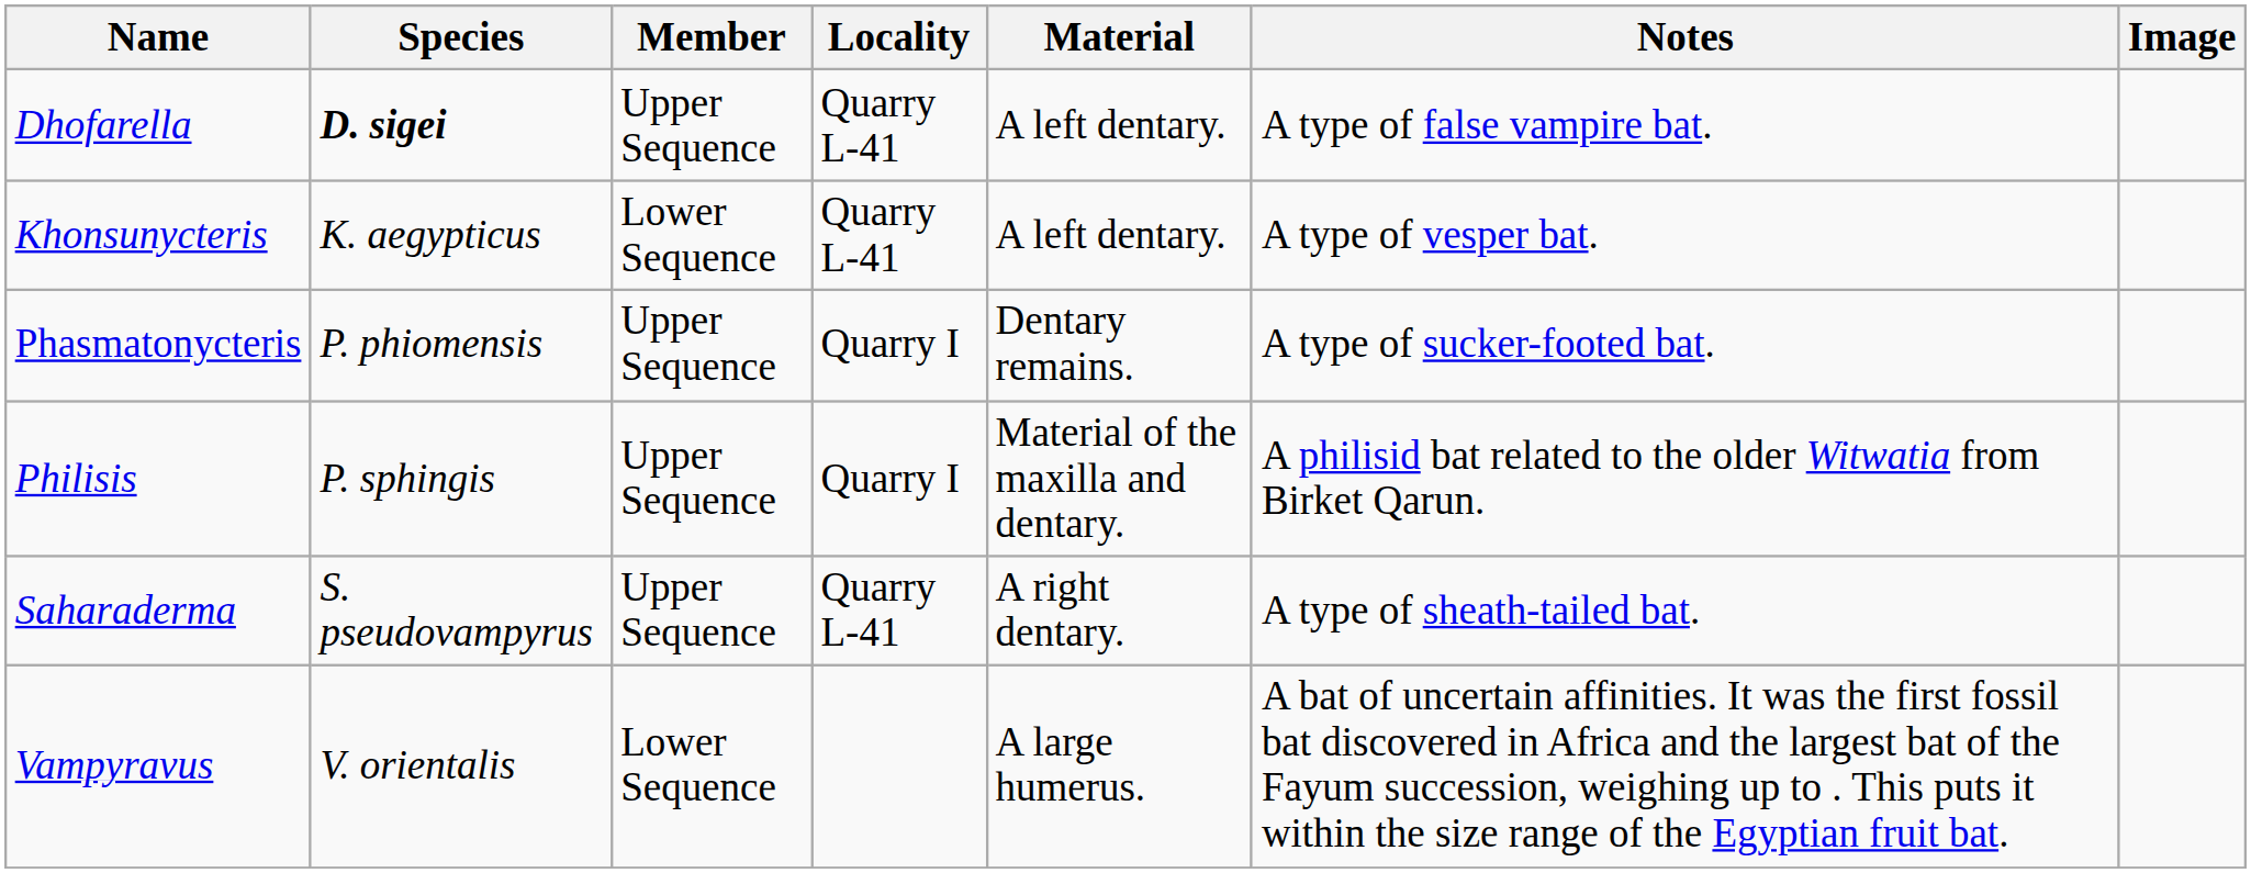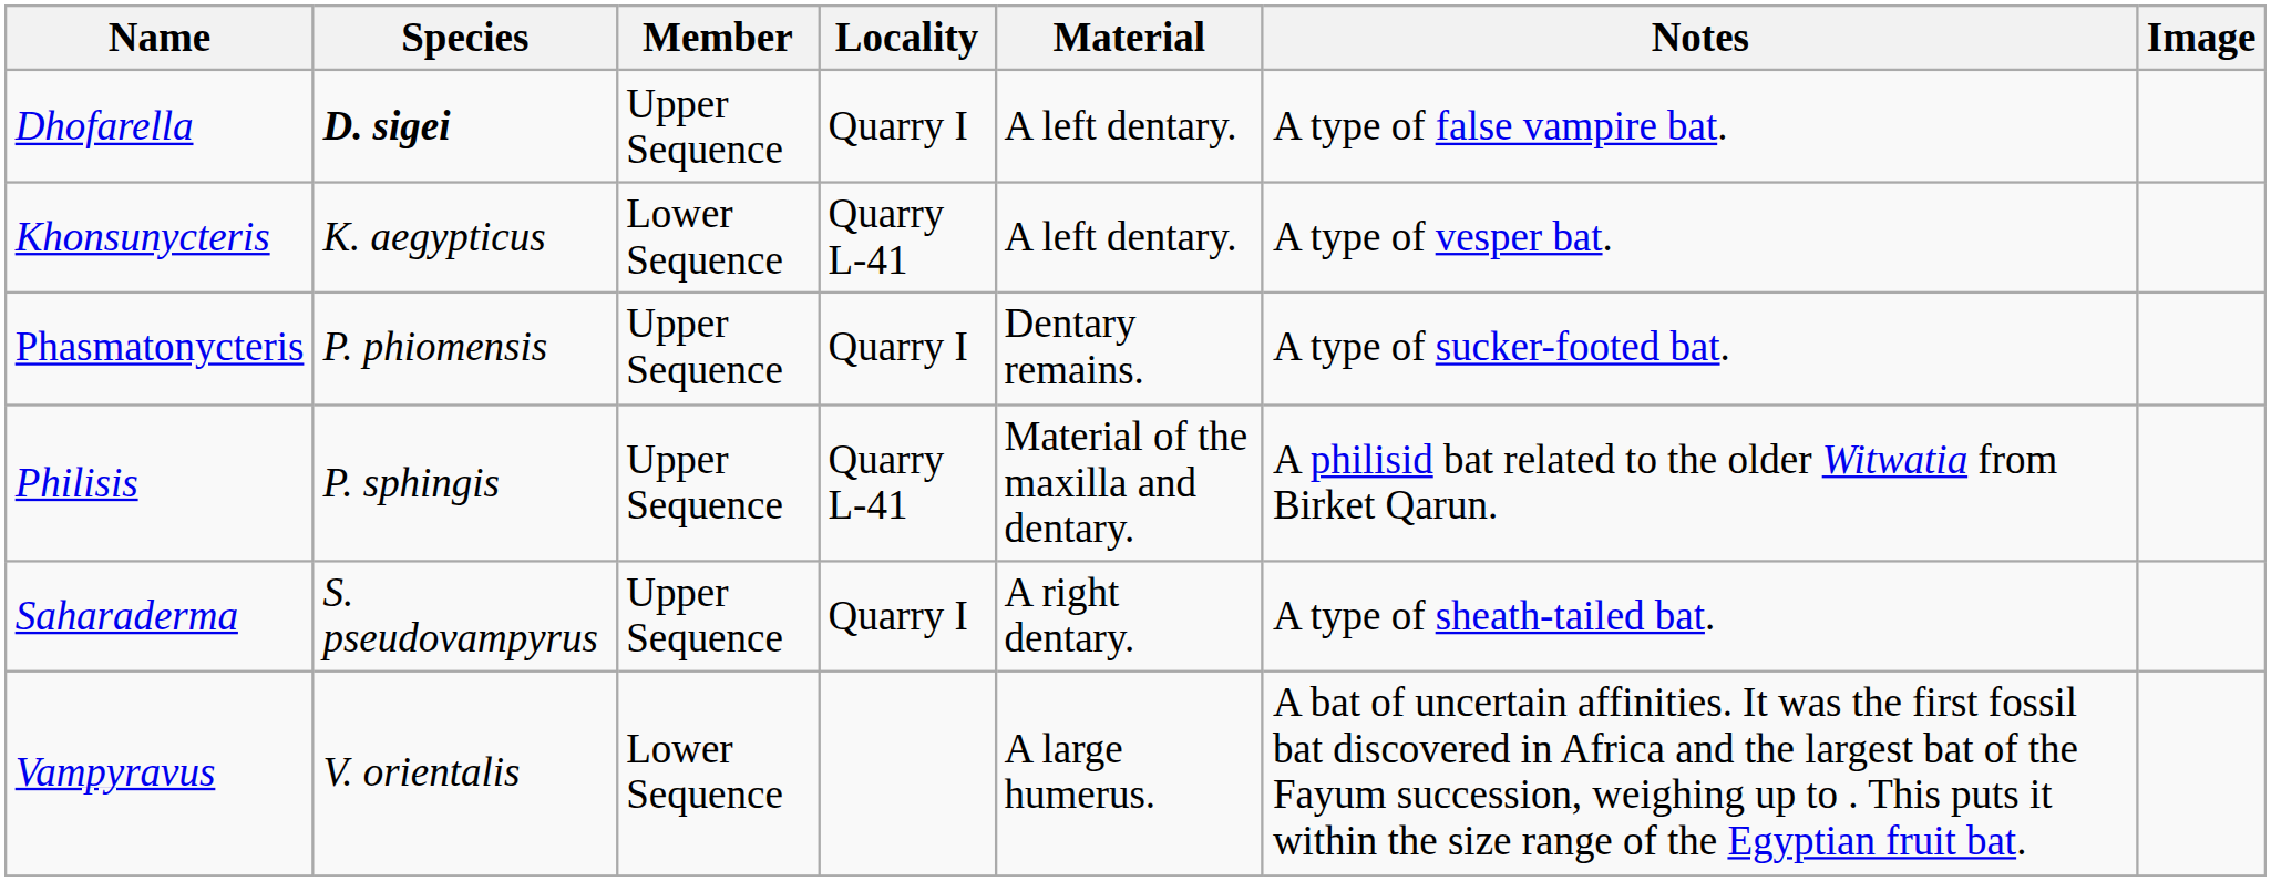 <table class="wikitable" align="center" width="100%">
 <tr>
 <th>Name</th>
 <th>Species</th>
 <th>Member</th>
 <th>Locality</th>
 <th>Material</th>
 <th>Notes</th>
 <th>Image</th>
 </tr>
 <tr>
 <td><em><a href='#'>Dhofarella</a></em></td>
 <td><strong><em>D. sigei</em></strong></td>
 <td>Upper Sequence</td>
-<td>Quarry L-41</td>
+<td>Quarry I</td>
 <td>A left dentary.</td>
 <td>A type of <a href='#'>false vampire bat</a>.</td>
 <td></td>
 </tr>
 <tr>
 <td><em><a href='#'>Khonsunycteris</a></em></td>
 <td><em>K.  aegypticus</em></td>
 <td>Lower Sequence</td>
 <td>Quarry L-41</td>
 <td>A left dentary.</td>
 <td>A type of <a href='#'>vesper bat</a>.</td>
 <td></td>
 </tr>
 <tr>
 <td><a href='#'>Phasmatonycteris</a></td>
 <td><em>P. phiomensis</em></td>
 <td>Upper Sequence</td>
 <td>Quarry I</td>
 <td>Dentary remains.</td>
 <td>A type of <a href='#'>sucker-footed bat</a>.</td>
 <td></td>
 </tr>
 <tr>
 <td><em><a href='#'>Philisis</a></em></td>
 <td><em>P. sphingis</em></td>
 <td>Upper Sequence</td>
-<td>Quarry I</td>
+<td>Quarry L-41</td>
 <td>Material of the maxilla and dentary.</td>
 <td>A <a href='#'>philisid</a> bat related to the older <em><a href='#'>Witwatia</a></em> from Birket Qarun.</td>
 <td></td>
 </tr>
 <tr>
 <td><em><a href='#'>Saharaderma</a></em></td>
 <td><em>S. pseudovampyrus</em></td>
 <td>Upper Sequence</td>
-<td>Quarry L-41</td>
+<td>Quarry I</td>
 <td>A right dentary.</td>
 <td>A type of <a href='#'>sheath-tailed bat</a>.</td>
 <td></td>
 </tr>
 <tr>
 <td><em><a href='#'>Vampyravus</a></em></td>
 <td><em>V. orientalis</em></td>
 <td>Lower Sequence</td>
 <td></td>
 <td>A large humerus.</td>
 <td>A bat of uncertain affinities. It was the first fossil bat discovered in Africa and the largest bat of the Fayum succession, weighing up to . This puts it within the size range of the <a href='#'>Egyptian fruit bat</a>.</td>
 <td></td>
 </tr>
 <tr>
 </tr>
 </table>
